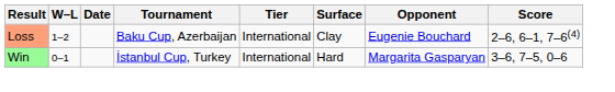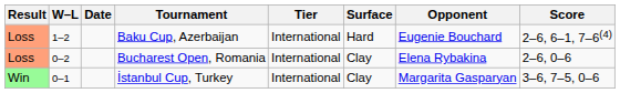 <table class="sortable wikitable">
 <tr>
 <th>Result</th>
 <th class="unsortable">W–L</th>
 <th>Date</th>
 <th>Tournament</th>
 <th>Tier</th>
 <th>Surface</th>
 <th>Opponent</th>
 <th class="unsortable">Score</th>
 </tr>
 <tr>
 <td style=background:#FFA07A>Loss</td>
 <td><small>1–2</small></td>
 <td><a href='#'></a></td>
 <td><a href='#'>Baku Cup</a>, Azerbaijan</td>
 <td>International</td>
-<td>Clay</td>
+<td>Hard</td>
 <td> <a href='#'>Eugenie Bouchard</a></td>
 <td>2–6, 6–1, 7–6<sup>(4)</sup></td>
+</tr>
+<tr>
+<td style=background:#ffa07a>Loss</td>
+<td><small>0–2</small></td>
+<td><a href='#'></a></td>
+<td><a href='#'>Bucharest Open</a>, Romania</td>
+<td>International</td>
+<td>Clay</td>
+<td> <a href='#'>Elena Rybakina</a></td>
+<td>2–6, 0–6</td>
 </tr>
 <tr>
 <td style=background:#98FB98>Win</td>
 <td><small>0–1</small></td>
 <td><a href='#'></a></td>
 <td><a href='#'>İstanbul Cup</a>, Turkey</td>
 <td>International</td>
-<td>Hard</td>
+<td>Clay</td>
 <td> <a href='#'>Margarita Gasparyan</a></td>
 <td>3–6, 7–5, 0–6</td>
 </tr>
 </table>
